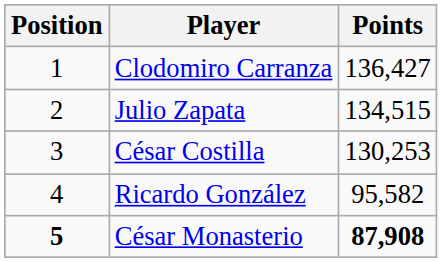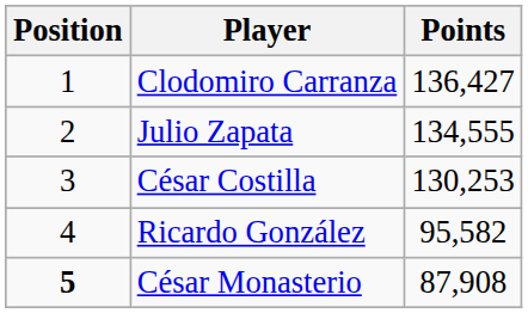 <table class=wikitable>
 <tr>
 <th>Position</th>
 <th>Player</th>
 <th>Points</th>
 </tr>
 <tr>
 <td align=center>1</td>
 <td> <a href='#'>Clodomiro Carranza</a></td>
 <td align=center>136,427</td>
 </tr>
 <tr>
 <td align=center>2</td>
 <td> <a href='#'>Julio Zapata</a></td>
-<td align=center>134,515</td>
+<td align=center>134,555</td>
 </tr>
 <tr>
 <td align=center>3</td>
 <td> <a href='#'>César Costilla</a></td>
 <td align=center>130,253</td>
 </tr>
 <tr>
 <td align=center>4</td>
 <td> <a href='#'>Ricardo González</a></td>
 <td align=center>95,582</td>
 </tr>
 <tr>
 <td align=center><strong>5</strong></td>
 <td> <a href='#'>César Monasterio</a></td>
-<td align=center><strong>87,908</strong></td>
+<td align=center>87,908</td>
 </tr>
 </table>
